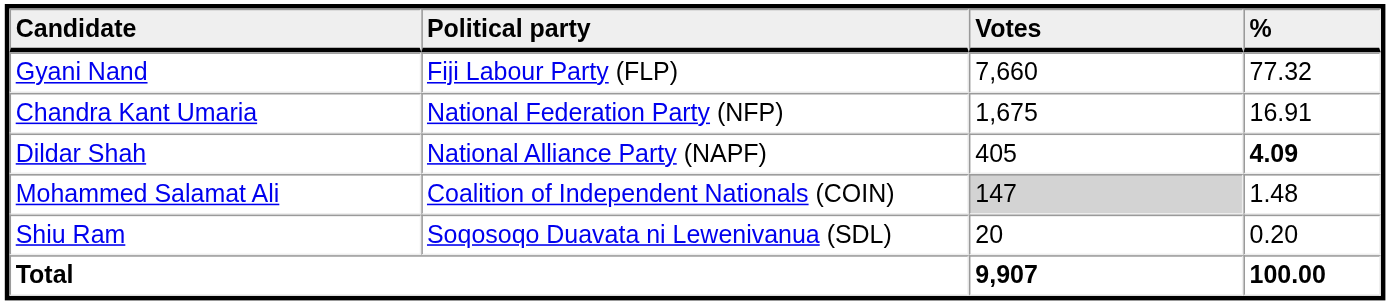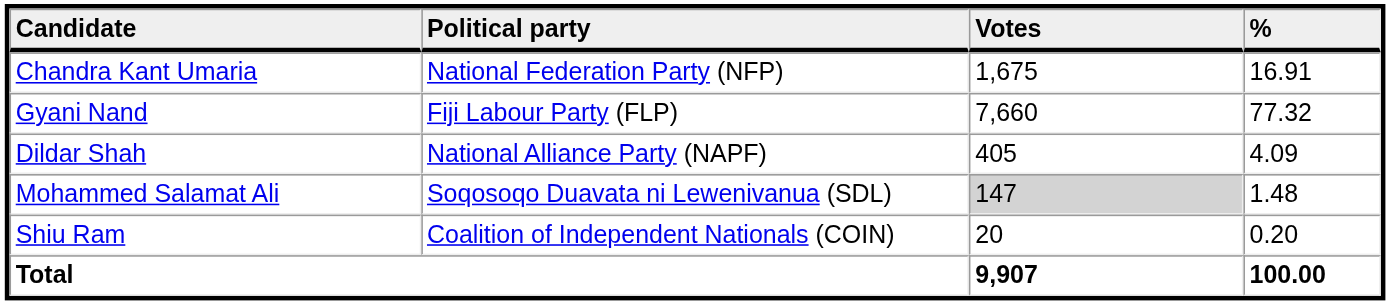 <table table width="70%" border="1" align="center" cellpadding=3 cellspacing=0 style="margin:5px; border:3px solid;">
 <tr>
 <td td width="30%" style="border-bottom:3px solid; background:#efefef;"><strong>Candidate</strong></td>
 <td td width="40%" style="border-bottom:3px solid; background:#efefef;"><strong>Political party</strong></td>
 <td td width="20%" style="border-bottom:3px solid; background:#efefef;"><strong>Votes</strong></td>
 <td td width="10%" style="border-bottom:3px solid; background:#efefef;"><strong>%</strong></td>
 </tr>
 <tr>
+<td><a href='#'>Chandra Kant Umaria</a></td>
+<td><a href='#'>National Federation Party</a> (NFP)</td>
+<td>1,675</td>
+<td>16.91</td>
+</tr>
+<tr>
 <td><a href='#'>Gyani Nand</a></td>
 <td><a href='#'>Fiji Labour Party</a> (FLP)</td>
 <td>7,660</td>
 <td>77.32</td>
 </tr>
 <tr>
-<td><a href='#'>Chandra Kant Umaria</a></td>
-<td><a href='#'>National Federation Party</a> (NFP)</td>
-<td>1,675</td>
-<td>16.91</td>
-</tr>
-<tr>
 <td><a href='#'>Dildar Shah</a></td>
 <td><a href='#'>National Alliance Party</a> (NAPF)</td>
 <td>405</td>
-<td><strong>4.09</strong></td>
+<td>4.09</td>
 </tr>
 <tr>
 <td><a href='#'>Mohammed Salamat Ali</a></td>
-<td><a href='#'>Coalition of Independent Nationals</a> (COIN)</td>
+<td><a href='#'>Soqosoqo Duavata ni Lewenivanua</a> (SDL)</td>
 <td style="background: lightgrey;">147</td>
 <td>1.48</td>
 </tr>
 <tr>
 <td><a href='#'>Shiu Ram</a></td>
-<td><a href='#'>Soqosoqo Duavata ni Lewenivanua</a> (SDL)</td>
+<td><a href='#'>Coalition of Independent Nationals</a> (COIN)</td>
 <td>20</td>
 <td>0.20</td>
 </tr>
 <tr>
 <td colspan=2><strong>Total</strong></td>
 <td><strong>9,907</strong></td>
 <td><strong>100.00</strong></td>
 </tr>
 <tr>
 </tr>
 </table>
